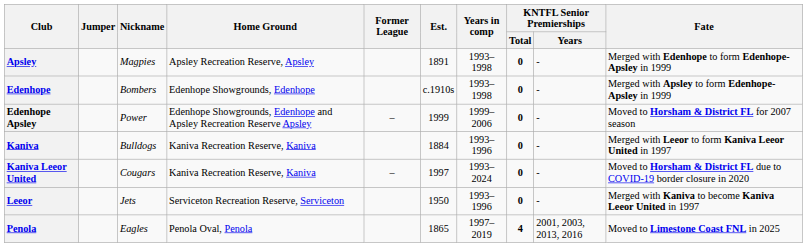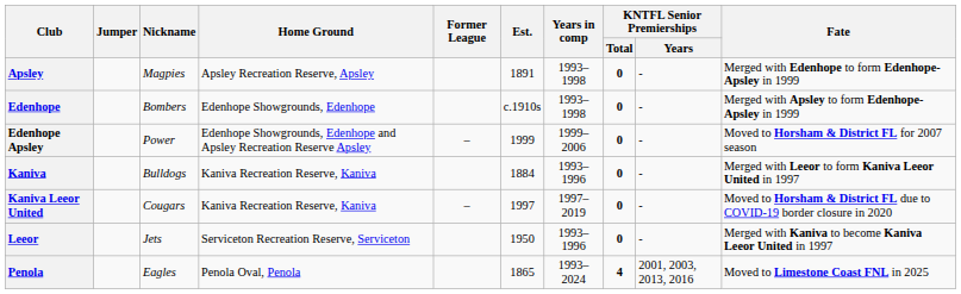 <table class="wikitable sortable">
 <tr>
 <th rowspan="2">Club</th>
 <th rowspan="2">Jumper</th>
 <th rowspan="2">Nickname</th>
 <th rowspan="2">Home Ground</th>
 <th rowspan="2">Former League</th>
 <th rowspan="2">Est.</th>
 <th rowspan="2">Years in comp</th>
 <th colspan="2">KNTFL Senior Premierships</th>
 <th rowspan="2">Fate</th>
 </tr>
 <tr>
 <th>Total</th>
 <th>Years</th>
 </tr>
 <tr>
 <th style="text-align:left"><a href='#'>Apsley</a></th>
 <td></td>
 <td><em>Magpies</em></td>
 <td>Apsley Recreation Reserve, <a href='#'>Apsley</a></td>
 <td align="center"></td>
 <td align="center">1891</td>
 <td align="center">1993–1998</td>
 <td align="center"><strong>0</strong></td>
 <td>-</td>
 <td>Merged with <strong>Edenhope</strong> to form <strong>Edenhope-Apsley</strong> in 1999</td>
 </tr>
 <tr>
 <th style="text-align:left"><a href='#'>Edenhope</a></th>
 <td></td>
 <td><em>Bombers</em></td>
 <td>Edenhope Showgrounds, <a href='#'>Edenhope</a></td>
 <td align="center"></td>
 <td align="center">c.1910s</td>
 <td align="center">1993–1998</td>
 <td align="center"><strong>0</strong></td>
 <td>-</td>
 <td>Merged with <strong>Apsley</strong> to form <strong>Edenhope-Apsley</strong> in 1999</td>
 </tr>
 <tr>
 <th style="text-align:left">Edenhope Apsley</th>
 <td></td>
 <td><em>Power</em></td>
 <td>Edenhope Showgrounds, <a href='#'>Edenhope</a> and Apsley Recreation Reserve <a href='#'>Apsley</a></td>
 <td align="center">–</td>
 <td align="center">1999</td>
 <td align="center">1999–2006</td>
 <td align="center"><strong>0</strong></td>
 <td>-</td>
 <td>Moved to <a href='#'><strong>Horsham & District FL</strong></a> for 2007 season </td>
 </tr>
 <tr>
 <th style="text-align:left"><a href='#'>Kaniva</a></th>
 <td></td>
 <td><em>Bulldogs</em></td>
 <td>Kaniva Recreation Reserve, <a href='#'>Kaniva</a></td>
 <td align="center"></td>
 <td align="center">1884</td>
 <td align="center">1993–1996</td>
 <td align="center"><strong>0</strong></td>
 <td>-</td>
 <td>Merged with <strong>Leeor</strong> to form <strong>Kaniva Leeor United</strong> in 1997</td>
 </tr>
 <tr>
 <th style="text-align:left"><a href='#'>Kaniva Leeor United</a></th>
 <td></td>
 <td><em>Cougars</em></td>
 <td>Kaniva Recreation Reserve, <a href='#'>Kaniva</a></td>
 <td align="center">–</td>
 <td align="center">1997</td>
-<td align="center">1993–2024</td>
+<td align="center">1997–2019</td>
 <td align="center"><strong>0</strong></td>
 <td>-</td>
 <td>Moved to <a href='#'><strong>Horsham & District FL</strong></a> due to <a href='#'>COVID-19</a> border closure in 2020</td>
 </tr>
 <tr>
 <th style="text-align:left"><a href='#'>Leeor</a></th>
 <td></td>
 <td><em>Jets</em></td>
 <td>Serviceton Recreation Reserve, <a href='#'>Serviceton</a></td>
 <td align="center"></td>
 <td align="center">1950</td>
 <td align="center">1993–1996</td>
 <td align="center"><strong>0</strong></td>
 <td>-</td>
 <td>Merged with <strong>Kaniva</strong> to become <strong>Kaniva Leeor United</strong> in 1997</td>
 </tr>
 <tr>
 <th style="text-align:left"><a href='#'>Penola</a></th>
 <td></td>
 <td><em>Eagles</em></td>
 <td>Penola Oval, <a href='#'>Penola</a></td>
 <td align="center"></td>
 <td align="center">1865</td>
-<td align="center">1997–2019</td>
+<td align="center">1993–2024</td>
 <td align="center"><strong>4</strong></td>
 <td>2001, 2003, 2013, 2016</td>
 <td>Moved to <strong><a href='#'>Limestone Coast FNL</a></strong> in 2025</td>
 </tr>
 </table>
